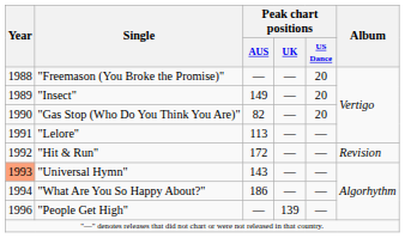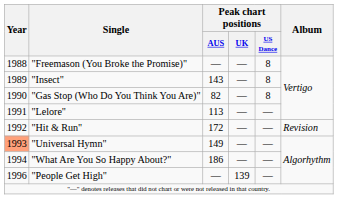 <table class="wikitable" style="text-align:center;">
 <tr>
 <th rowspan="2">Year</th>
 <th rowspan="2">Single</th>
 <th colspan="3">Peak chart positions</th>
 <th rowspan="2">Album</th>
 </tr>
 <tr style="font-size:smaller;">
 <th style="width:35px;"><a href='#'>AUS</a><br></th>
 <th style="width:35px;"><a href='#'>UK</a><br></th>
 <th style="width:35px;"><small><a href='#'>US<br>Dance</a></small><br></th>
 </tr>
 <tr>
 <td>1988</td>
 <td style="text-align:left;">"Freemason (You Broke the Promise)"</td>
 <td>—</td>
 <td>—</td>
-<td>20</td>
+<td>8</td>
 <td style="text-align:left;" rowspan="4"><em>Vertigo</em></td>
 </tr>
 <tr>
 <td>1989</td>
 <td style="text-align:left;">"Insect"</td>
-<td>149</td>
+<td>143</td>
 <td>—</td>
-<td>20</td>
+<td>8</td>
 </tr>
 <tr>
 <td>1990</td>
 <td style="text-align:left;">"Gas Stop (Who Do You Think You Are)"</td>
 <td>82</td>
 <td>—</td>
-<td>20</td>
+<td>8</td>
 </tr>
 <tr>
 <td>1991</td>
 <td style="text-align:left;">"Lelore"</td>
 <td>113</td>
 <td>—</td>
 <td>—</td>
 </tr>
 <tr>
 <td>1992</td>
 <td style="text-align:left;">"Hit & Run"</td>
 <td>172</td>
 <td>—</td>
 <td>—</td>
 <td style="text-align:left;"><em>Revision</em></td>
 </tr>
 <tr>
 <td style="background: lightsalmon;">1993</td>
 <td style="text-align:left;">"Universal Hymn"</td>
-<td>143</td>
+<td>149</td>
 <td>—</td>
 <td>—</td>
 <td style="text-align:left;" rowspan="3"><em>Algorhythm</em></td>
 </tr>
 <tr>
 <td>1994</td>
 <td style="text-align:left;">"What Are You So Happy About?"</td>
 <td>186</td>
 <td>—</td>
 <td>—</td>
 </tr>
 <tr>
 <td>1996</td>
 <td style="text-align:left;">"People Get High"</td>
 <td>—</td>
 <td>139</td>
 <td>—</td>
 </tr>
 <tr>
 <td colspan="10" style="text-align:center; font-size:8pt;">"—" denotes releases that did not chart or were not released in that country.</td>
 </tr>
 </table>
